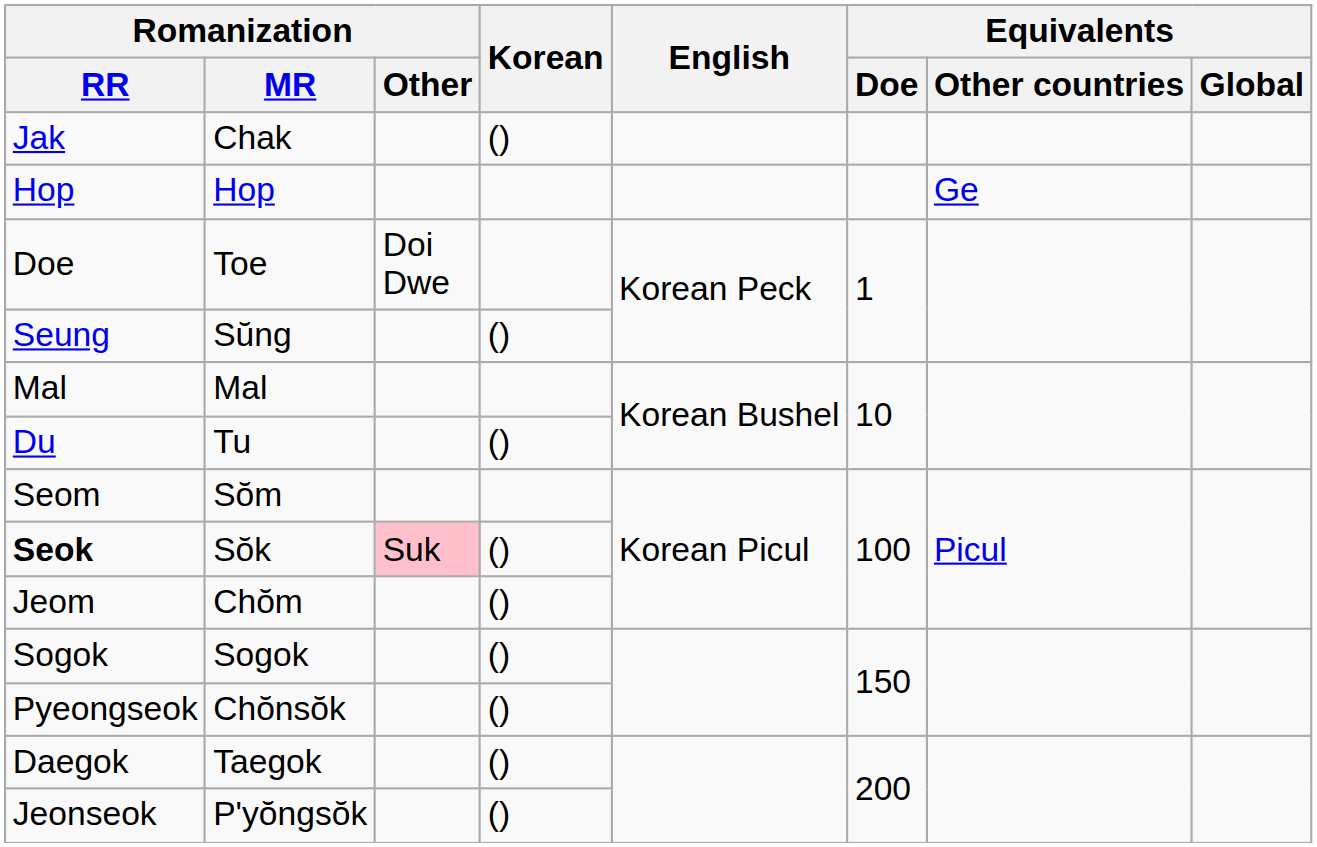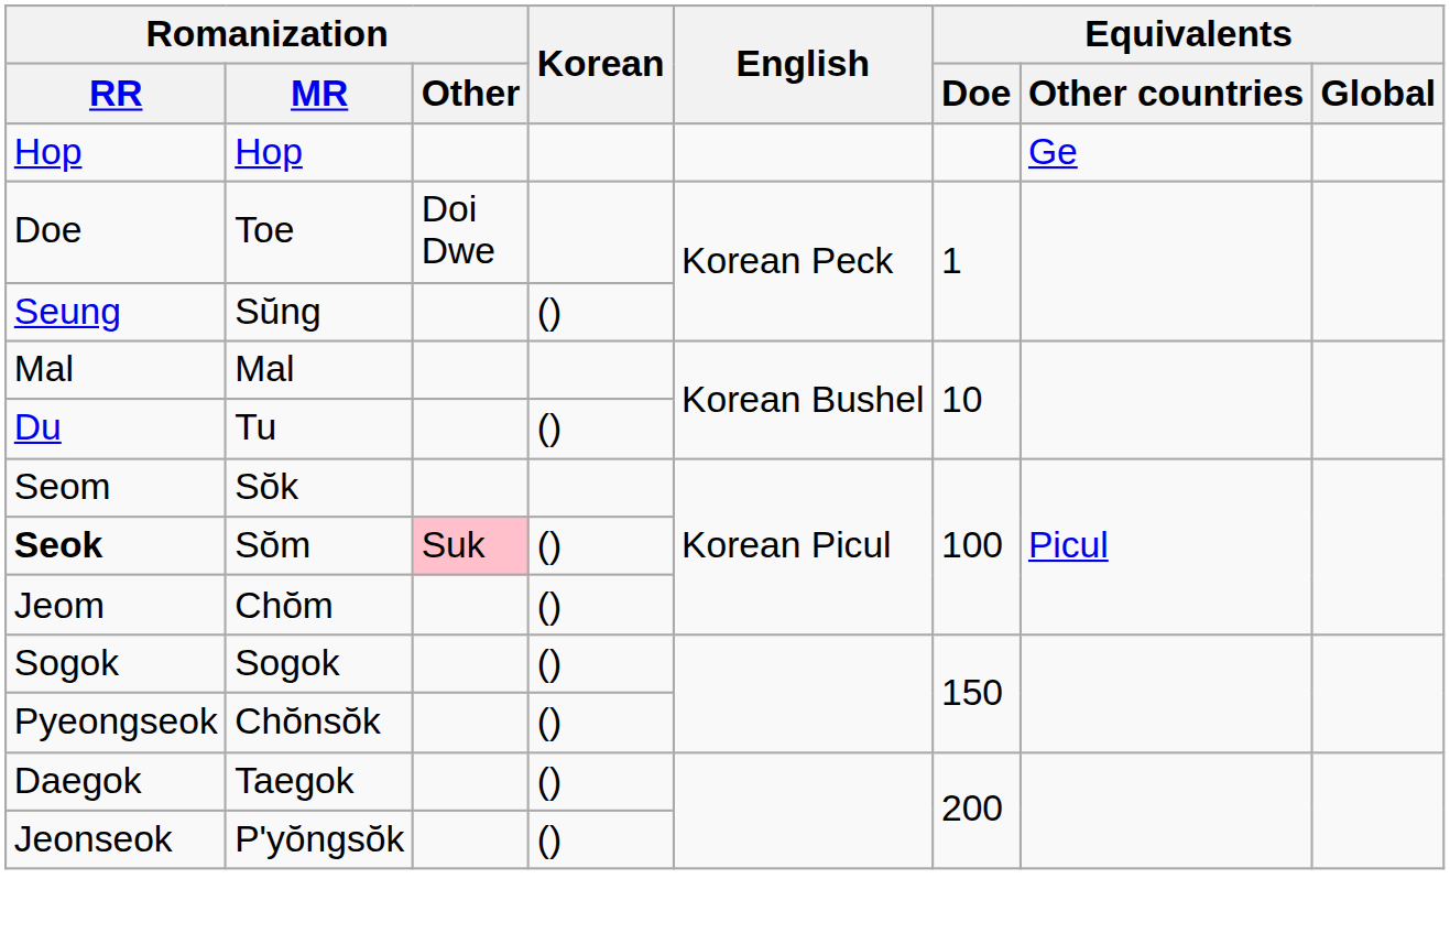 <table class="wikitable">
 <tr>
 <th colspan="3">Romanization</th>
 <th rowspan="2">Korean</th>
 <th rowspan="2">English</th>
 <th colspan="3">Equivalents</th>
 </tr>
 <tr>
 <th><a href='#'>RR</a></th>
 <th><a href='#'>MR</a></th>
 <th>Other</th>
 <th>Doe</th>
 <th>Other countries</th>
 <th>Global</th>
-</tr>
-<tr>
-<td><a href='#'>Jak</a></td>
-<td>Chak</td>
-<td></td>
-<td>()</td>
-<td></td>
-<td></td>
-<td></td>
-<td></td>
 </tr>
 <tr>
 <td><a href='#'>Hop</a></td>
 <td><a href='#'>Hop</a></td>
 <td></td>
 <td></td>
 <td></td>
 <td></td>
 <td><a href='#'>Ge</a></td>
 <td></td>
 </tr>
 <tr>
 <td>Doe</td>
 <td>Toe</td>
 <td>Doi<br>Dwe</td>
 <td></td>
 <td rowspan="2">Korean Peck</td>
 <td rowspan="2">1</td>
 <td rowspan="2"></td>
 <td rowspan="2"></td>
 </tr>
 <tr>
 <td><a href='#'>Seung</a></td>
 <td>Sŭng</td>
 <td></td>
 <td>()</td>
 </tr>
 <tr>
 <td>Mal</td>
 <td>Mal</td>
 <td></td>
 <td></td>
 <td rowspan="2">Korean Bushel</td>
 <td rowspan="2">10</td>
 <td rowspan="2"></td>
 <td rowspan="2"></td>
 </tr>
 <tr>
 <td><a href='#'>Du</a></td>
 <td>Tu</td>
 <td></td>
 <td>()</td>
 </tr>
 <tr>
 <td>Seom</td>
-<td>Sŏm</td>
+<td>Sŏk</td>
 <td></td>
 <td></td>
 <td rowspan="3">Korean Picul</td>
 <td rowspan="3">100</td>
 <td rowspan="3"><a href='#'>Picul</a></td>
 <td rowspan="3"></td>
 </tr>
 <tr>
 <td><strong>Seok</strong></td>
-<td>Sŏk</td>
+<td>Sŏm</td>
 <td style="background: pink;">Suk</td>
 <td>()</td>
 </tr>
 <tr>
 <td>Jeom</td>
 <td>Chŏm</td>
 <td></td>
 <td>()</td>
 </tr>
 <tr>
 <td>Sogok</td>
 <td>Sogok</td>
 <td></td>
 <td>()</td>
 <td rowspan="2"></td>
 <td rowspan="2">150</td>
 <td rowspan="2"></td>
 <td rowspan="2"></td>
 </tr>
 <tr>
 <td>Pyeongseok</td>
 <td>Chŏnsŏk</td>
 <td></td>
 <td>()</td>
 </tr>
 <tr>
 <td>Daegok</td>
 <td>Taegok</td>
 <td></td>
 <td>()</td>
 <td rowspan="2"></td>
 <td rowspan="2">200</td>
 <td rowspan="2"></td>
 <td rowspan="2"></td>
 </tr>
 <tr>
 <td>Jeonseok</td>
 <td>P'yŏngsŏk</td>
 <td></td>
 <td>()</td>
 </tr>
 </table>
